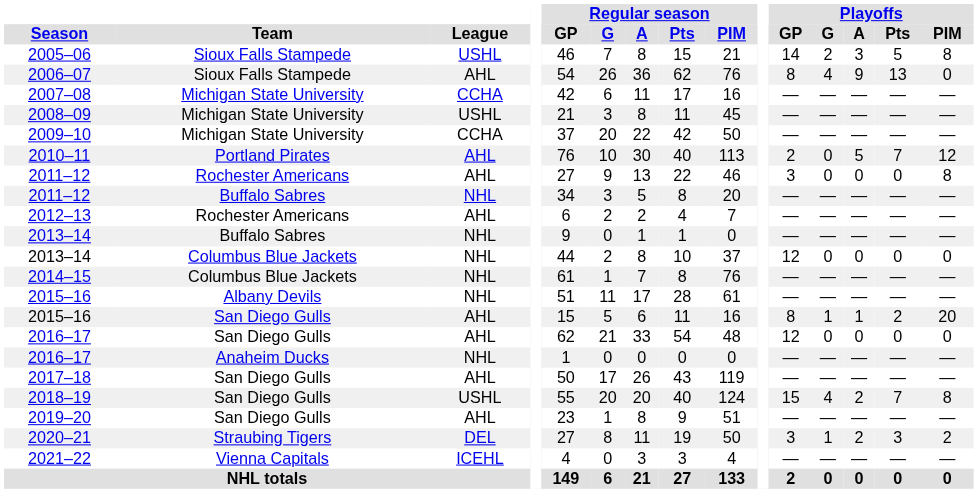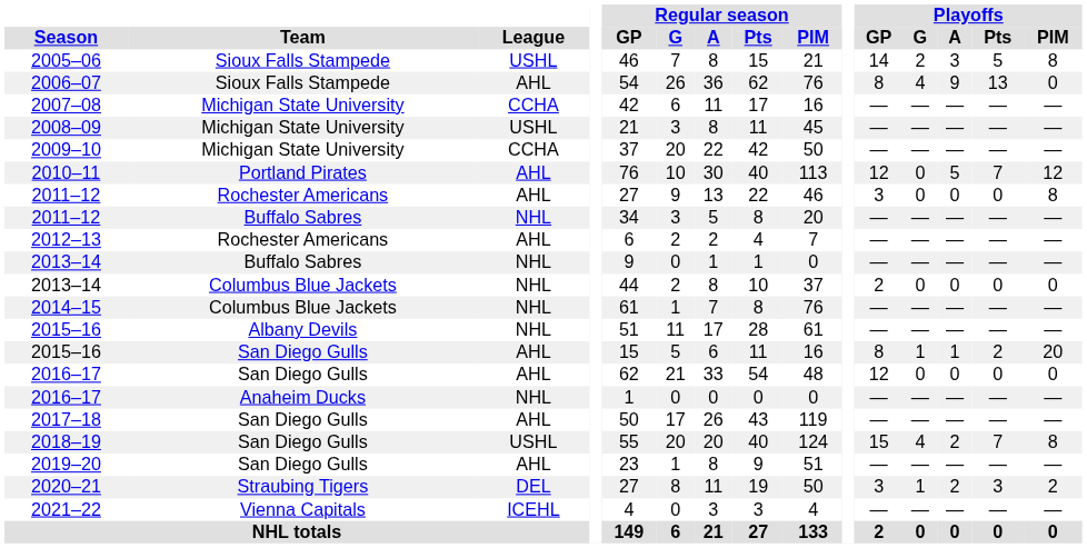 <table border="0" cellpadding="1" cellspacing="0" style="text-align:center; width:60em;">
 <tr style="background:#e0e0e0;">
 <th colspan="3"  bgcolor="#ffffff"> </th>
 <th rowspan="99" bgcolor="#ffffff"> </th>
 <th colspan="5"><a href='#'>Regular season</a></th>
 <th rowspan="99" bgcolor="#ffffff"> </th>
 <th colspan="5"><a href='#'>Playoffs</a></th>
 </tr>
 <tr style="background:#e0e0e0;">
 <th><a href='#'>Season</a></th>
 <th>Team</th>
 <th>League</th>
 <th>GP</th>
 <th><a href='#'>G</a></th>
 <th><a href='#'>A</a></th>
 <th><a href='#'>Pts</a></th>
 <th><a href='#'>PIM</a></th>
 <th>GP</th>
 <th>G</th>
 <th>A</th>
 <th>Pts</th>
 <th>PIM</th>
 </tr>
 <tr>
 <td><a href='#'>2005–06</a></td>
 <td><a href='#'>Sioux Falls Stampede</a></td>
 <td><a href='#'>USHL</a></td>
 <td>46</td>
 <td>7</td>
 <td>8</td>
 <td>15</td>
 <td>21</td>
 <td>14</td>
 <td>2</td>
 <td>3</td>
 <td>5</td>
 <td>8</td>
 </tr>
 <tr |- style="background:#f0f0f0;">
 <td><a href='#'>2006–07</a></td>
 <td>Sioux Falls Stampede</td>
 <td>AHL</td>
 <td>54</td>
 <td>26</td>
 <td>36</td>
 <td>62</td>
 <td>76</td>
 <td>8</td>
 <td>4</td>
 <td>9</td>
 <td>13</td>
 <td>0</td>
 </tr>
 <tr>
 <td><a href='#'>2007–08</a></td>
 <td><a href='#'>Michigan State University</a></td>
 <td><a href='#'>CCHA</a></td>
 <td>42</td>
 <td>6</td>
 <td>11</td>
 <td>17</td>
 <td>16</td>
 <td>—</td>
 <td>—</td>
 <td>—</td>
 <td>—</td>
 <td>—</td>
 </tr>
 <tr |- style="background:#f0f0f0;">
 <td><a href='#'>2008–09</a></td>
 <td>Michigan State University</td>
 <td>USHL</td>
 <td>21</td>
 <td>3</td>
 <td>8</td>
 <td>11</td>
 <td>45</td>
 <td>—</td>
 <td>—</td>
 <td>—</td>
 <td>—</td>
 <td>—</td>
 </tr>
 <tr>
 <td><a href='#'>2009–10</a></td>
 <td>Michigan State University</td>
 <td>CCHA</td>
 <td>37</td>
 <td>20</td>
 <td>22</td>
 <td>42</td>
 <td>50</td>
 <td>—</td>
 <td>—</td>
 <td>—</td>
 <td>—</td>
 <td>—</td>
 </tr>
 <tr |- style="background:#f0f0f0;">
 <td><a href='#'>2010–11</a></td>
 <td><a href='#'>Portland Pirates</a></td>
 <td><a href='#'>AHL</a></td>
 <td>76</td>
 <td>10</td>
 <td>30</td>
 <td>40</td>
 <td>113</td>
-<td>2</td>
+<td>12</td>
 <td>0</td>
 <td>5</td>
 <td>7</td>
 <td>12</td>
 </tr>
 <tr>
 <td><a href='#'>2011–12</a></td>
 <td><a href='#'>Rochester Americans</a></td>
 <td>AHL</td>
 <td>27</td>
 <td>9</td>
 <td>13</td>
 <td>22</td>
 <td>46</td>
 <td>3</td>
 <td>0</td>
 <td>0</td>
 <td>0</td>
 <td>8</td>
 </tr>
 <tr |- style="background:#f0f0f0;">
 <td><a href='#'>2011–12</a></td>
 <td><a href='#'>Buffalo Sabres</a></td>
 <td><a href='#'>NHL</a></td>
 <td>34</td>
 <td>3</td>
 <td>5</td>
 <td>8</td>
 <td>20</td>
 <td>—</td>
 <td>—</td>
 <td>—</td>
 <td>—</td>
 <td>—</td>
 </tr>
 <tr>
 <td><a href='#'>2012–13</a></td>
 <td>Rochester Americans</td>
 <td>AHL</td>
 <td>6</td>
 <td>2</td>
 <td>2</td>
 <td>4</td>
 <td>7</td>
 <td>—</td>
 <td>—</td>
 <td>—</td>
 <td>—</td>
 <td>—</td>
 </tr>
 <tr |- style="background:#f0f0f0;">
 <td><a href='#'>2013–14</a></td>
 <td>Buffalo Sabres</td>
 <td>NHL</td>
 <td>9</td>
 <td>0</td>
 <td>1</td>
 <td>1</td>
 <td>0</td>
 <td>—</td>
 <td>—</td>
 <td>—</td>
 <td>—</td>
 <td>—</td>
 </tr>
 <tr>
 <td>2013–14</td>
 <td><a href='#'>Columbus Blue Jackets</a></td>
 <td>NHL</td>
 <td>44</td>
 <td>2</td>
 <td>8</td>
 <td>10</td>
 <td>37</td>
-<td>12</td>
+<td>2</td>
 <td>0</td>
 <td>0</td>
 <td>0</td>
 <td>0</td>
 </tr>
 <tr |- style="background:#f0f0f0;">
 <td><a href='#'>2014–15</a></td>
 <td>Columbus Blue Jackets</td>
 <td>NHL</td>
 <td>61</td>
 <td>1</td>
 <td>7</td>
 <td>8</td>
 <td>76</td>
 <td>—</td>
 <td>—</td>
 <td>—</td>
 <td>—</td>
 <td>—</td>
 </tr>
 <tr>
 <td><a href='#'>2015–16</a></td>
 <td><a href='#'>Albany Devils</a></td>
 <td>NHL</td>
 <td>51</td>
 <td>11</td>
 <td>17</td>
 <td>28</td>
 <td>61</td>
 <td>—</td>
 <td>—</td>
 <td>—</td>
 <td>—</td>
 <td>—</td>
 </tr>
 <tr |- style="background:#f0f0f0;">
 <td>2015–16</td>
 <td><a href='#'>San Diego Gulls</a></td>
 <td>AHL</td>
 <td>15</td>
 <td>5</td>
 <td>6</td>
 <td>11</td>
 <td>16</td>
 <td>8</td>
 <td>1</td>
 <td>1</td>
 <td>2</td>
 <td>20</td>
 </tr>
 <tr>
 <td><a href='#'>2016–17</a></td>
 <td>San Diego Gulls</td>
 <td>AHL</td>
 <td>62</td>
 <td>21</td>
 <td>33</td>
 <td>54</td>
 <td>48</td>
 <td>12</td>
 <td>0</td>
 <td>0</td>
 <td>0</td>
 <td>0</td>
 </tr>
 <tr style="background:#f0f0f0;">
 <td><a href='#'>2016–17</a></td>
 <td><a href='#'>Anaheim Ducks</a></td>
 <td>NHL</td>
 <td>1</td>
 <td>0</td>
 <td>0</td>
 <td>0</td>
 <td>0</td>
 <td>—</td>
 <td>—</td>
 <td>—</td>
 <td>—</td>
 <td>—</td>
 </tr>
 <tr>
 <td><a href='#'>2017–18</a></td>
 <td>San Diego Gulls</td>
 <td>AHL</td>
 <td>50</td>
 <td>17</td>
 <td>26</td>
 <td>43</td>
 <td>119</td>
 <td>—</td>
 <td>—</td>
 <td>—</td>
 <td>—</td>
 <td>—</td>
 </tr>
 <tr style="background:#f0f0f0;">
 <td><a href='#'>2018–19</a></td>
 <td>San Diego Gulls</td>
 <td>USHL</td>
 <td>55</td>
 <td>20</td>
 <td>20</td>
 <td>40</td>
 <td>124</td>
 <td>15</td>
 <td>4</td>
 <td>2</td>
 <td>7</td>
 <td>8</td>
 </tr>
 <tr>
 <td><a href='#'>2019–20</a></td>
 <td>San Diego Gulls</td>
 <td>AHL</td>
 <td>23</td>
 <td>1</td>
 <td>8</td>
 <td>9</td>
 <td>51</td>
 <td>—</td>
 <td>—</td>
 <td>—</td>
 <td>—</td>
 <td>—</td>
 </tr>
 <tr style="background:#f0f0f0;">
 <td><a href='#'>2020–21</a></td>
 <td><a href='#'>Straubing Tigers</a></td>
 <td><a href='#'>DEL</a></td>
 <td>27</td>
 <td>8</td>
 <td>11</td>
 <td>19</td>
 <td>50</td>
 <td>3</td>
 <td>1</td>
 <td>2</td>
 <td>3</td>
 <td>2</td>
 </tr>
 <tr>
 <td><a href='#'>2021–22</a></td>
 <td><a href='#'>Vienna Capitals</a></td>
 <td><a href='#'>ICEHL</a></td>
 <td>4</td>
 <td>0</td>
 <td>3</td>
 <td>3</td>
 <td>4</td>
 <td>—</td>
 <td>—</td>
 <td>—</td>
 <td>—</td>
 <td>—</td>
 </tr>
 <tr style="background:#e0e0e0;">
 <th colspan="3">NHL totals</th>
 <th>149</th>
 <th>6</th>
 <th>21</th>
 <th>27</th>
 <th>133</th>
 <th>2</th>
 <th>0</th>
 <th>0</th>
 <th>0</th>
 <th>0</th>
 </tr>
 </table>
